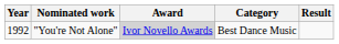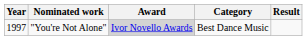 <table class="wikitable">
 <tr>
 <th>Year</th>
 <th>Nominated work</th>
 <th>Award</th>
 <th>Category</th>
 <th>Result</th>
 </tr>
 <tr>
-<td>1992</td>
+<td>1997</td>
 <td>"You're Not Alone"</td>
 <td style="background: lightgrey;"><a href='#'>Ivor Novello Awards</a></td>
 <td>Best Dance Music</td>
 <td></td>
 </tr>
 </table>
